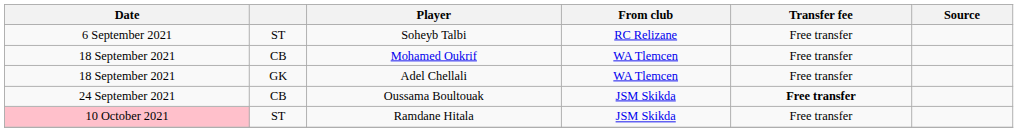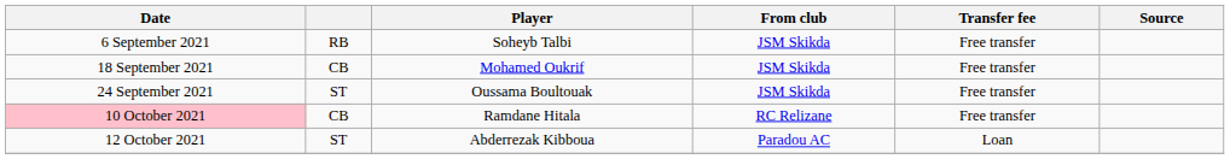 <table class="wikitable sortable" style="width:70%; text-align:center; font-size:85%; text-align:centre;">
 <tr>
 <th>Date</th>
 <th></th>
 <th>Player</th>
 <th>From club</th>
 <th>Transfer fee</th>
 <th>Source</th>
 </tr>
 <tr>
 <td>6 September 2021</td>
-<td>ST</td>
+<td>RB</td>
 <td> Soheyb Talbi</td>
-<td><a href='#'>RC Relizane</a></td>
+<td><a href='#'>JSM Skikda</a></td>
 <td>Free transfer</td>
 <td></td>
 </tr>
 <tr>
 <td>18 September 2021</td>
 <td>CB</td>
 <td> <a href='#'>Mohamed Oukrif</a></td>
-<td><a href='#'>WA Tlemcen</a></td>
-<td>Free transfer</td>
-<td></td>
-</tr>
-<tr>
-<td>18 September 2021</td>
-<td>GK</td>
-<td> Adel Chellali</td>
-<td><a href='#'>WA Tlemcen</a></td>
+<td><a href='#'>JSM Skikda</a></td>
 <td>Free transfer</td>
 <td></td>
 </tr>
 <tr>
 <td>24 September 2021</td>
-<td>CB</td>
+<td>ST</td>
 <td> Oussama Boultouak</td>
-<td><a href='#'>JSM Skikda</a></td>
-<td><strong>Free transfer</strong></td>
-<td></td>
-</tr>
-<tr>
-<td style="background: pink;">10 October 2021</td>
-<td>ST</td>
-<td> Ramdane Hitala</td>
 <td><a href='#'>JSM Skikda</a></td>
 <td>Free transfer</td>
 <td></td>
 </tr>
 <tr>
+<td style="background: pink;">10 October 2021</td>
+<td>CB</td>
+<td> Ramdane Hitala</td>
+<td><a href='#'>RC Relizane</a></td>
+<td>Free transfer</td>
+<td></td>
+</tr>
+<tr>
+<td>12 October 2021</td>
+<td>ST</td>
+<td> Abderrezak Kibboua</td>
+<td><a href='#'>Paradou AC</a></td>
+<td>Loan</td>
+<td></td>
+</tr>
+<tr>
 </tr>
 </table>
